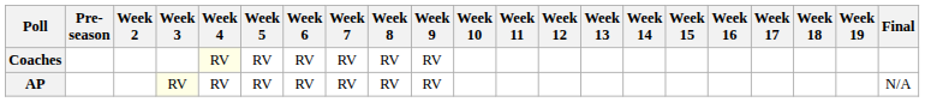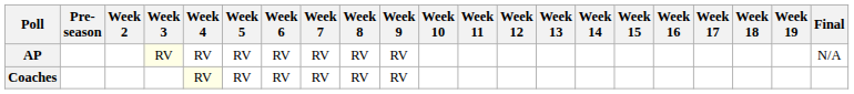 <table class="wikitable" style="white-space:nowrap;font-size:90%">
 <tr>
 <th>Poll</th>
 <th>Pre-<br>season</th>
 <th>Week<br>2</th>
 <th>Week<br>3</th>
 <th>Week<br>4</th>
 <th>Week<br>5</th>
 <th>Week<br>6</th>
 <th>Week<br>7</th>
 <th>Week<br>8</th>
 <th>Week<br>9</th>
 <th>Week<br>10</th>
 <th>Week<br>11</th>
 <th>Week<br>12</th>
 <th>Week<br>13</th>
 <th>Week<br>14</th>
 <th>Week<br>15</th>
 <th>Week<br>16</th>
 <th>Week<br>17</th>
 <th>Week<br>18</th>
 <th>Week<br>19</th>
 <th>Final</th>
 </tr>
 <tr style="text-align:center;">
+<th>AP</th>
+<td style="background:#FFF;"></td>
+<td style="background:#FFF;"></td>
+<td style="background:#FFFFE6;">RV</td>
+<td style="background:#FFF;">RV</td>
+<td style="background:#FFF;">RV</td>
+<td style="background:#FFF;">RV</td>
+<td style="background:#FFF;">RV</td>
+<td style="background:#FFF;">RV</td>
+<td style="background:#FFF;">RV</td>
+<td style="background:#FFF;"></td>
+<td style="background:#FFF;"></td>
+<td style="background:#FFF;"></td>
+<td style="background:#FFF;"></td>
+<td style="background:#FFF;"></td>
+<td style="background:#FFF;"></td>
+<td style="background:#FFF;"></td>
+<td style="background:#FFF;"></td>
+<td style="background:#FFF;"></td>
+<td style="background:#FFF;"></td>
+<td style="background:#FFF;">N/A</td>
+</tr>
+<tr style="text-align:center;">
 <th>Coaches</th>
 <td style="background:#FFF;"></td>
 <td style="background:#FFF;"></td>
 <td style="background:#FFF;"></td>
 <td style="background:#FFFFE6;">RV</td>
 <td style="background:#FFF;">RV</td>
 <td style="background:#FFF;">RV</td>
 <td style="background:#FFF;">RV</td>
 <td style="background:#FFF;">RV</td>
 <td style="background:#FFF;">RV</td>
 <td style="background:#FFF;"></td>
 <td style="background:#FFF;"></td>
 <td style="background:#FFF;"></td>
 <td style="background:#FFF;"></td>
 <td style="background:#FFF;"></td>
 <td style="background:#FFF;"></td>
 <td style="background:#FFF;"></td>
 <td style="background:#FFF;"></td>
 <td style="background:#FFF;"></td>
 <td style="background:#FFF;"></td>
 <td style="background:#FFF;"></td>
 </tr>
-<tr style="text-align:center;">
-<th>AP</th>
-<td style="background:#FFF;"></td>
-<td style="background:#FFF;"></td>
-<td style="background:#FFFFE6;">RV</td>
-<td style="background:#FFF;">RV</td>
-<td style="background:#FFF;">RV</td>
-<td style="background:#FFF;">RV</td>
-<td style="background:#FFF;">RV</td>
-<td style="background:#FFF;">RV</td>
-<td style="background:#FFF;">RV</td>
-<td style="background:#FFF;"></td>
-<td style="background:#FFF;"></td>
-<td style="background:#FFF;"></td>
-<td style="background:#FFF;"></td>
-<td style="background:#FFF;"></td>
-<td style="background:#FFF;"></td>
-<td style="background:#FFF;"></td>
-<td style="background:#FFF;"></td>
-<td style="background:#FFF;"></td>
-<td style="background:#FFF;"></td>
-<td style="background:#FFF;">N/A</td>
-</tr>
 </table>
